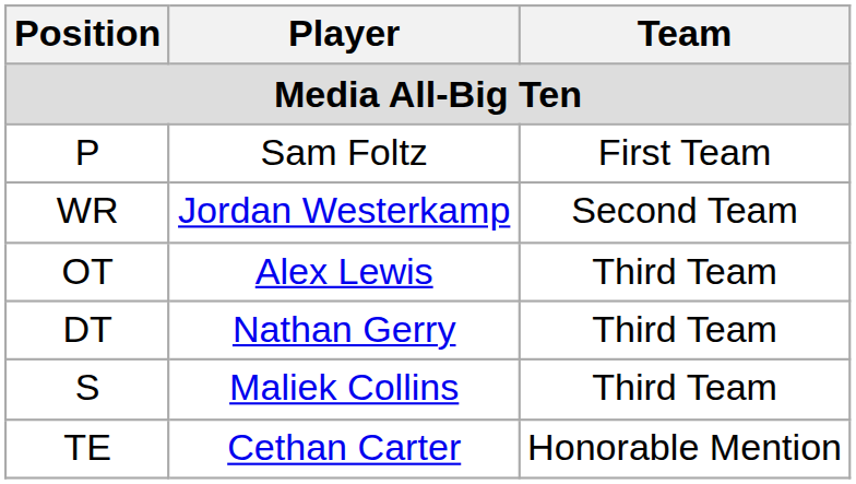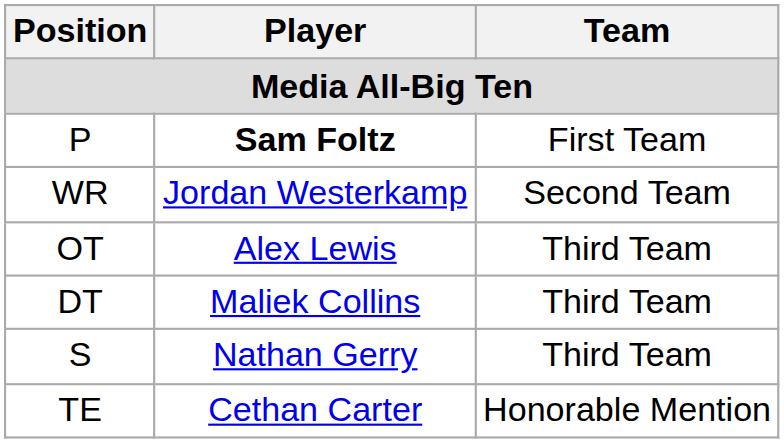 <table class="wikitable sortable">
 <tr>
 <th>Position</th>
 <th>Player</th>
 <th>Team</th>
 </tr>
 <tr>
 <td colspan="3" style="text-align:center; background:#ddd;"><strong>Media All-Big Ten</strong></td>
 </tr>
 <tr style="text-align:center;">
 <td style="background:white">P</td>
-<td style="background:white">Sam Foltz</td>
+<td style="background:white"><strong>Sam Foltz</strong></td>
 <td style="background:white">First Team</td>
 </tr>
 <tr style="text-align:center;">
 <td style="background:white">WR</td>
 <td style="background:white"><a href='#'>Jordan Westerkamp</a></td>
 <td style="background:white">Second Team</td>
 </tr>
 <tr style="text-align:center;">
 <td style="background:white">OT</td>
 <td style="background:white"><a href='#'>Alex Lewis</a></td>
 <td style="background:white">Third Team</td>
 </tr>
 <tr style="text-align:center;">
 <td style="background:white">DT</td>
-<td style="background:white"><a href='#'>Nathan Gerry</a></td>
+<td style="background:white"><a href='#'>Maliek Collins</a></td>
 <td style="background:white">Third Team</td>
 </tr>
 <tr style="text-align:center;">
 <td style="background:white">S</td>
-<td style="background:white"><a href='#'>Maliek Collins</a></td>
+<td style="background:white"><a href='#'>Nathan Gerry</a></td>
 <td style="background:white">Third Team</td>
 </tr>
 <tr style="text-align:center;">
 <td style="background:white">TE</td>
 <td style="background:white"><a href='#'>Cethan Carter</a></td>
 <td style="background:white">Honorable Mention</td>
 </tr>
 </table>
